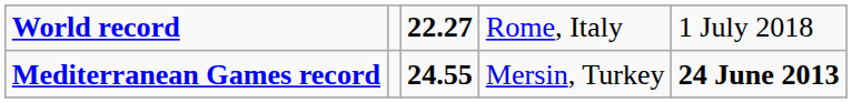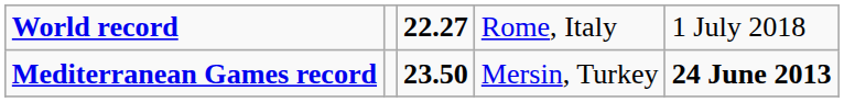 <table class="wikitable">
 <tr>
 <td><strong><a href='#'>World record</a></strong></td>
 <td></td>
 <td><strong>22.27</strong></td>
 <td><a href='#'>Rome</a>, Italy</td>
 <td>1 July 2018</td>
 </tr>
 <tr>
 <td><strong><a href='#'>Mediterranean Games record</a></strong></td>
 <td></td>
-<td><strong>24.55</strong></td>
+<td><strong>23.50</strong></td>
 <td><a href='#'>Mersin</a>, Turkey</td>
 <td><strong>24 June 2013</strong></td>
 </tr>
 </table>
